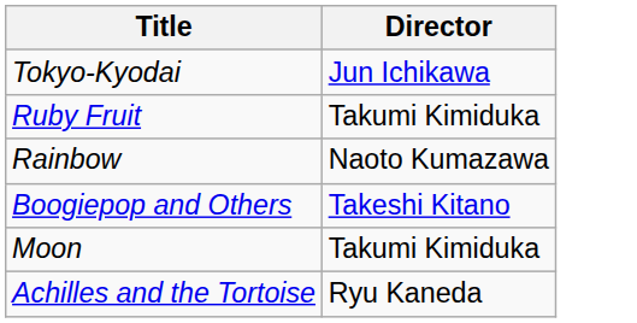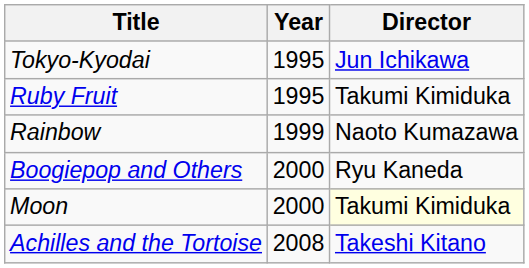 <table class="wikitable sortable">
 <tr>
 <th>Title</th>
+<th>Year</th>
 <th>Director</th>
 </tr>
 <tr>
 <td><em>Tokyo-Kyodai</em></td>
+<td>1995</td>
 <td><a href='#'>Jun Ichikawa</a></td>
 </tr>
 <tr>
 <td><em><a href='#'>Ruby Fruit</a></em></td>
+<td>1995</td>
 <td>Takumi Kimiduka</td>
 </tr>
 <tr>
 <td><em>Rainbow</em></td>
+<td>1999</td>
 <td>Naoto Kumazawa</td>
 </tr>
 <tr>
 <td><em><a href='#'>Boogiepop and Others</a></em></td>
-<td><a href='#'>Takeshi Kitano</a></td>
+<td>2000</td>
+<td>Ryu Kaneda</td>
 </tr>
 <tr>
 <td><em>Moon</em></td>
-<td>Takumi Kimiduka</td>
+<td>2000</td>
+<td style="background: lightyellow;">Takumi Kimiduka</td>
 </tr>
 <tr>
 <td><em><a href='#'>Achilles and the Tortoise</a></em></td>
-<td>Ryu Kaneda</td>
+<td>2008</td>
+<td><a href='#'>Takeshi Kitano</a></td>
 </tr>
 </table>
